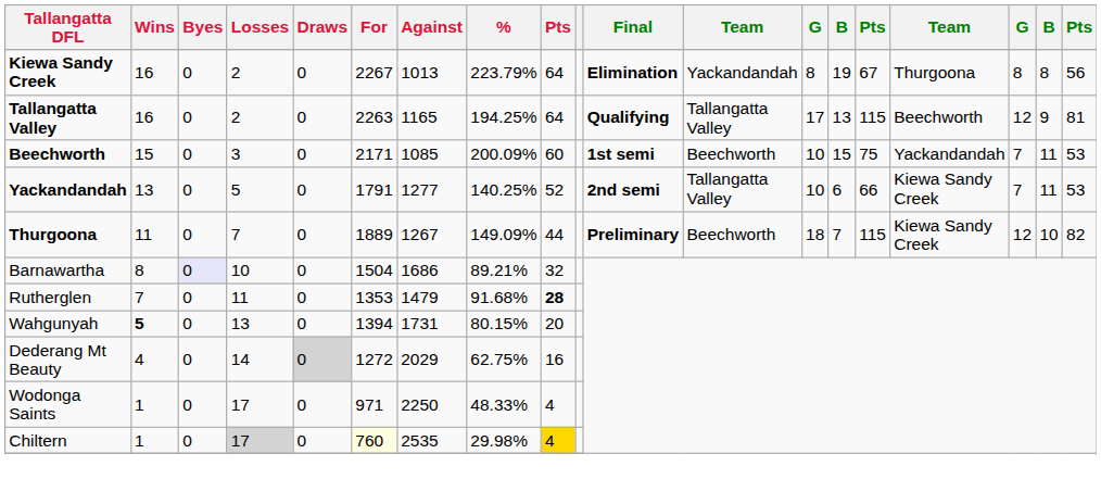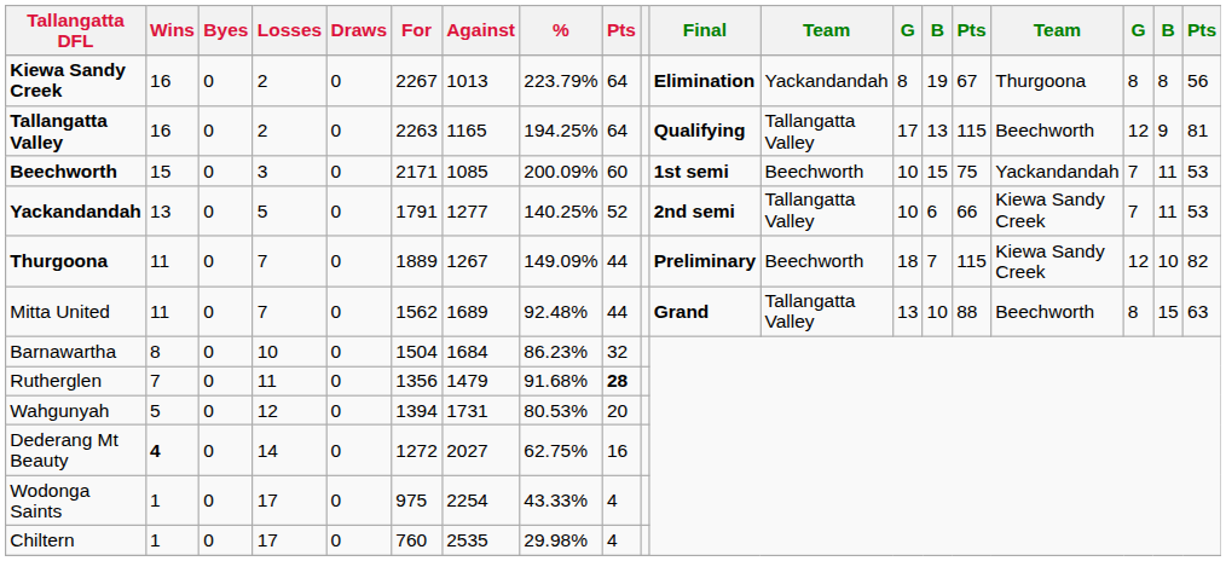 <table style="font-size: 85%; text-align: left;" class="wikitable">
 <tr>
 <th style="color:crimson">Tallangatta  DFL</th>
 <th style="color:crimson">Wins</th>
 <th style="color:crimson">Byes</th>
 <th style="color:crimson">Losses</th>
 <th style="color:crimson">Draws</th>
 <th style="color:crimson">For</th>
 <th style="color:crimson">Against</th>
 <th style="color:crimson">%</th>
 <th style="color:crimson">Pts</th>
 <th></th>
 <th style="color:green">Final</th>
 <th style="color:green">Team</th>
 <th style="color:green">G</th>
 <th style="color:green">B</th>
 <th style="color:green">Pts</th>
 <th style="color:green">Team</th>
 <th style="color:green">G</th>
 <th style="color:green">B</th>
 <th style="color:green">Pts</th>
 </tr>
 <tr>
 </tr>
 <tr>
 </tr>
 <tr>
 <td><strong>	Kiewa Sandy Creek	</strong></td>
 <td>16</td>
 <td>0</td>
 <td>2</td>
 <td>0</td>
 <td>2267</td>
 <td>1013</td>
 <td>223.79%</td>
 <td>64</td>
 <td></td>
 <td><strong>Elimination</strong></td>
 <td>Yackandandah</td>
 <td>8</td>
 <td>19</td>
 <td>67</td>
 <td>Thurgoona</td>
 <td>8</td>
 <td>8</td>
 <td>56</td>
 </tr>
 <tr>
 <td><strong>	Tallangatta Valley	</strong></td>
 <td>16</td>
 <td>0</td>
 <td>2</td>
 <td>0</td>
 <td>2263</td>
 <td>1165</td>
 <td>194.25%</td>
 <td>64</td>
 <td></td>
 <td><strong>Qualifying</strong></td>
 <td>Tallangatta Valley</td>
 <td>17</td>
 <td>13</td>
 <td>115</td>
 <td>Beechworth</td>
 <td>12</td>
 <td>9</td>
 <td>81</td>
 </tr>
 <tr>
 <td><strong>	Beechworth	</strong></td>
 <td>15</td>
 <td>0</td>
 <td>3</td>
 <td>0</td>
 <td>2171</td>
 <td>1085</td>
 <td>200.09%</td>
 <td>60</td>
 <td></td>
 <td><strong>1st semi</strong></td>
 <td>Beechworth</td>
 <td>10</td>
 <td>15</td>
 <td>75</td>
 <td>Yackandandah</td>
 <td>7</td>
 <td>11</td>
 <td>53</td>
 </tr>
 <tr>
 <td><strong>	Yackandandah	</strong></td>
 <td>13</td>
 <td>0</td>
 <td>5</td>
 <td>0</td>
 <td>1791</td>
 <td>1277</td>
 <td>140.25%</td>
 <td>52</td>
 <td></td>
 <td><strong>2nd semi</strong></td>
 <td>Tallangatta Valley</td>
 <td>10</td>
 <td>6</td>
 <td>66</td>
 <td>Kiewa Sandy Creek</td>
 <td>7</td>
 <td>11</td>
 <td>53</td>
 </tr>
 <tr>
 <td><strong>	Thurgoona	</strong></td>
 <td>11</td>
 <td>0</td>
 <td>7</td>
 <td>0</td>
 <td>1889</td>
 <td>1267</td>
 <td>149.09%</td>
 <td>44</td>
 <td></td>
 <td><strong>Preliminary</strong></td>
 <td>Beechworth</td>
 <td>18</td>
 <td>7</td>
 <td>115</td>
 <td>Kiewa Sandy Creek</td>
 <td>12</td>
 <td>10</td>
 <td>82</td>
 </tr>
 <tr>
+<td>Mitta United</td>
+<td>11</td>
+<td>0</td>
+<td>7</td>
+<td>0</td>
+<td>1562</td>
+<td>1689</td>
+<td>92.48%</td>
+<td>44</td>
+<td></td>
+<td><strong>Grand</strong></td>
+<td>Tallangatta Valley</td>
+<td>13</td>
+<td>10</td>
+<td>88</td>
+<td>Beechworth</td>
+<td>8</td>
+<td>15</td>
+<td>63</td>
+</tr>
+<tr>
 <td>Barnawartha</td>
 <td>8</td>
-<td style="background: lavender;">0</td>
+<td>0</td>
 <td>10</td>
 <td>0</td>
 <td>1504</td>
-<td>1686</td>
-<td>89.21%</td>
+<td>1684</td>
+<td>86.23%</td>
 <td>32</td>
 <td></td>
 </tr>
 <tr>
 <td>Rutherglen</td>
 <td>7</td>
 <td>0</td>
 <td>11</td>
 <td>0</td>
-<td>1353</td>
+<td>1356</td>
 <td>1479</td>
 <td>91.68%</td>
 <td><strong>28</strong></td>
 <td></td>
 </tr>
 <tr>
 <td>Wahgunyah</td>
-<td><strong>5</strong></td>
+<td>5</td>
 <td>0</td>
-<td>13</td>
+<td>12</td>
 <td>0</td>
 <td>1394</td>
 <td>1731</td>
-<td>80.15%</td>
+<td>80.53%</td>
 <td>20</td>
 <td></td>
 </tr>
 <tr>
 <td>Dederang Mt Beauty</td>
-<td>4</td>
+<td><strong>4</strong></td>
 <td>0</td>
 <td>14</td>
-<td style="background: lightgrey;">0</td>
+<td>0</td>
 <td>1272</td>
-<td>2029</td>
+<td>2027</td>
 <td>62.75%</td>
 <td>16</td>
 <td></td>
 </tr>
 <tr>
 <td>Wodonga Saints</td>
 <td>1</td>
 <td>0</td>
 <td>17</td>
 <td>0</td>
-<td>971</td>
-<td>2250</td>
-<td>48.33%</td>
+<td>975</td>
+<td>2254</td>
+<td>43.33%</td>
 <td>4</td>
 <td></td>
 </tr>
 <tr>
 <td>Chiltern</td>
 <td>1</td>
 <td>0</td>
-<td style="background: lightgrey;">17</td>
+<td>17</td>
 <td>0</td>
-<td style="background: lightyellow;">760</td>
+<td>760</td>
 <td>2535</td>
 <td>29.98%</td>
-<td style="background: gold;">4</td>
+<td>4</td>
 <td></td>
 </tr>
 <tr>
 </tr>
 </table>
